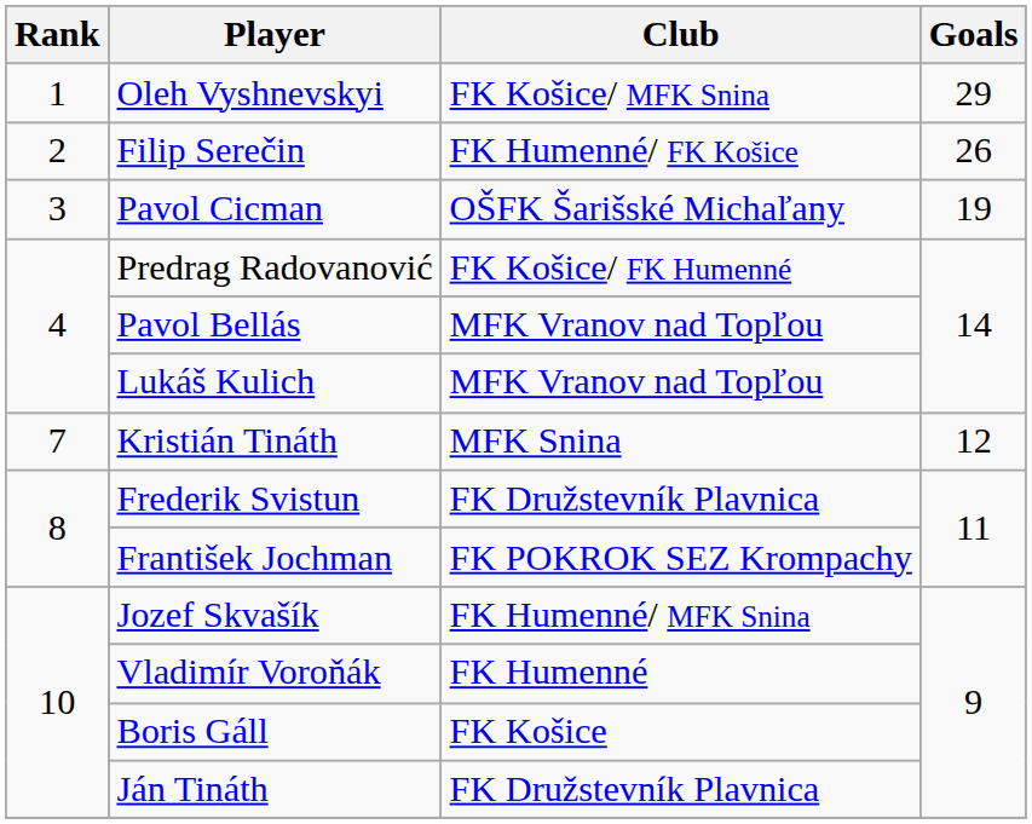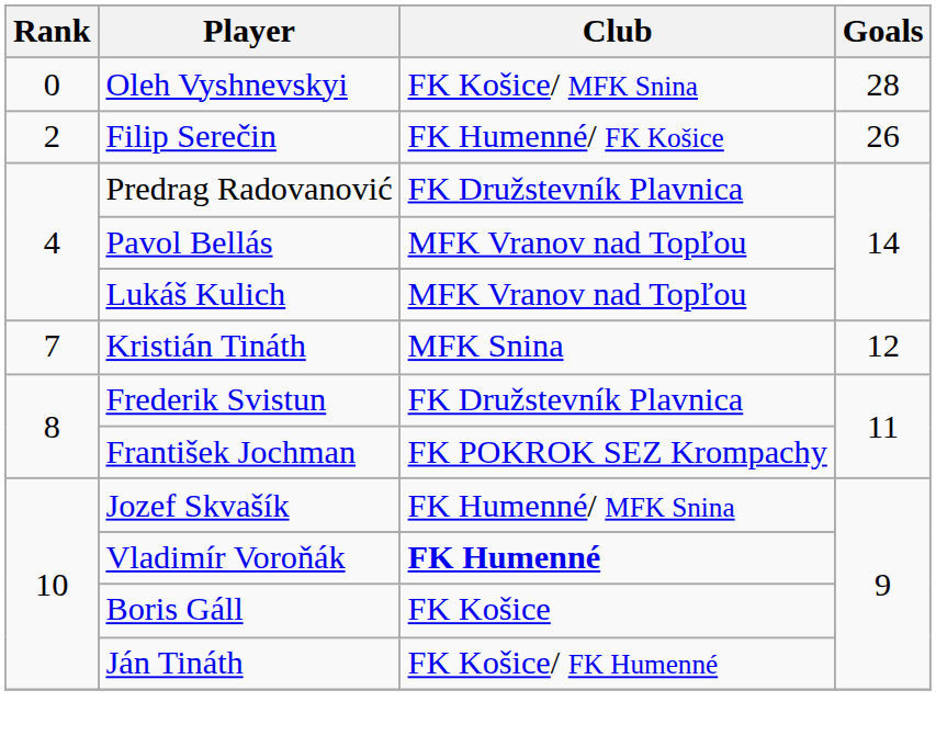 <table class="wikitable" style="text-align:center">
 <tr>
 <th>Rank</th>
 <th>Player</th>
 <th>Club</th>
 <th>Goals</th>
 </tr>
 <tr>
-<td rowspan=1>1</td>
+<td rowspan=1>0</td>
 <td align="left"> <a href='#'>Oleh Vyshnevskyi</a></td>
 <td align="left"><a href='#'>FK Košice</a>/ <small><a href='#'>MFK Snina</a></small></td>
-<td rowspan=1>29</td>
+<td rowspan=1>28</td>
 </tr>
 <tr>
 <td rowspan=1>2</td>
 <td align="left"> <a href='#'>Filip Serečin</a></td>
 <td align="left"><a href='#'>FK Humenné</a>/ <small><a href='#'>FK Košice</a></small></td>
 <td rowspan=1>26</td>
 </tr>
 <tr>
-<td rowspan=1>3</td>
-<td align="left"> <a href='#'>Pavol Cicman</a></td>
-<td align="left"><a href='#'>OŠFK Šarišské Michaľany</a></td>
-<td rowspan=1>19</td>
-</tr>
-<tr>
 <td rowspan=3>4</td>
 <td align="left"> Predrag Radovanović</td>
-<td align="left"><a href='#'>FK Košice</a>/ <small><a href='#'>FK Humenné</a></small></td>
+<td align="left"><a href='#'>FK Družstevník Plavnica</a></td>
 <td rowspan=3>14</td>
 </tr>
 <tr>
 <td align="left"> <a href='#'>Pavol Bellás</a></td>
 <td align="left"><a href='#'>MFK Vranov nad Topľou</a></td>
 </tr>
 <tr>
 <td align="left"> <a href='#'>Lukáš Kulich</a></td>
 <td align="left"><a href='#'>MFK Vranov nad Topľou</a></td>
 </tr>
 <tr>
 <td rowspan=1>7</td>
 <td align="left"> <a href='#'>Kristián Tináth</a></td>
 <td align="left"><a href='#'>MFK Snina</a></td>
 <td rowspan=1>12</td>
 </tr>
 <tr>
 <td rowspan=2>8</td>
 <td align="left"> <a href='#'>Frederik Svistun</a></td>
 <td align="left"><a href='#'>FK Družstevník Plavnica</a></td>
 <td rowspan=2>11</td>
 </tr>
 <tr>
 <td align="left"> <a href='#'>František Jochman</a></td>
 <td align="left"><a href='#'>FK POKROK SEZ Krompachy</a></td>
 </tr>
 <tr>
 <td rowspan=4>10</td>
 <td align="left"> <a href='#'>Jozef Skvašík</a></td>
 <td align="left"><a href='#'>FK Humenné</a>/ <small><a href='#'>MFK Snina</a></small></td>
 <td rowspan=4>9</td>
 </tr>
 <tr>
 <td align="left"> <a href='#'>Vladimír Voroňák</a></td>
-<td align="left"><a href='#'>FK Humenné</a></td>
+<td align="left"><strong><a href='#'>FK Humenné</a></strong></td>
 </tr>
 <tr>
 <td align="left"> <a href='#'>Boris Gáll</a></td>
 <td align="left"><a href='#'>FK Košice</a></td>
 </tr>
 <tr>
 <td align="left"> <a href='#'>Ján Tináth</a></td>
-<td align="left"><a href='#'>FK Družstevník Plavnica</a></td>
+<td align="left"><a href='#'>FK Košice</a>/ <small><a href='#'>FK Humenné</a></small></td>
 </tr>
 <tr>
 </tr>
 </table>
